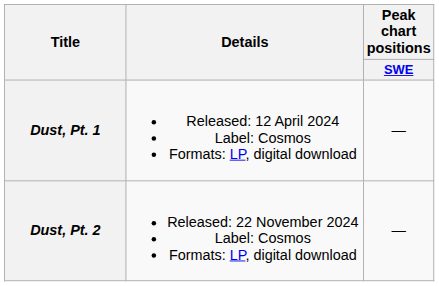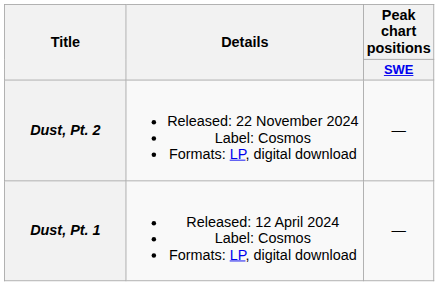 <table class="wikitable plainrowheaders" style="text-align:center;">
 <tr>
 <th scope="col" rowspan="2" style="width:8em;">Title</th>
 <th scope="col" rowspan="2" style="width:16em;">Details</th>
 <th scope="col">Peak chart positions</th>
 </tr>
 <tr>
 <th scope="col" style="width:2.5em;font-size:90%;"><a href='#'>SWE</a><br></th>
 </tr>
 <tr>
+<th scope="row"><em>Dust, Pt. 2</em></th>
+<td><br><ul><li>Released: 22 November 2024</li><li>Label: Cosmos</li><li>Formats: <a href='#'>LP</a>, digital download</li></ul></td>
+<td>—</td>
+</tr>
+<tr>
 <th scope="row"><em>Dust, Pt. 1</em></th>
 <td><br><ul><li>Released: 12 April 2024</li><li>Label: Cosmos</li><li>Formats: <a href='#'>LP</a>, digital download</li></ul></td>
 <td>—</td>
 </tr>
-<tr>
-<th scope="row"><em>Dust, Pt. 2</em></th>
-<td><br><ul><li>Released: 22 November 2024</li><li>Label: Cosmos</li><li>Formats: <a href='#'>LP</a>, digital download</li></ul></td>
-<td>—</td>
-</tr>
 </table>
